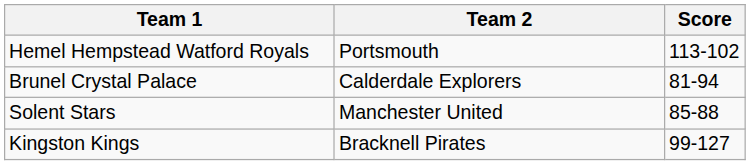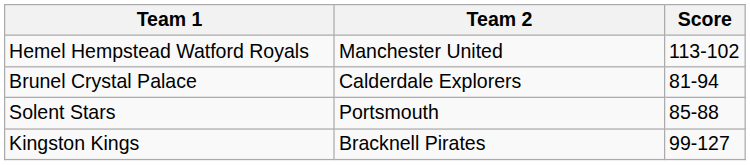 <table class="wikitable" style="font-size: 100%">
 <tr>
 <th width=280>Team 1</th>
 <th width=280>Team 2</th>
 <th width=60>Score</th>
 </tr>
 <tr>
 <td>Hemel Hempstead Watford Royals</td>
-<td>Portsmouth</td>
+<td>Manchester United</td>
 <td>113-102</td>
 </tr>
 <tr>
 <td>Brunel Crystal Palace</td>
 <td>Calderdale Explorers</td>
 <td>81-94</td>
 </tr>
 <tr>
 <td>Solent Stars</td>
-<td>Manchester United</td>
+<td>Portsmouth</td>
 <td>85-88</td>
 </tr>
 <tr>
 <td>Kingston Kings</td>
 <td>Bracknell Pirates</td>
 <td>99-127</td>
 </tr>
 </table>
